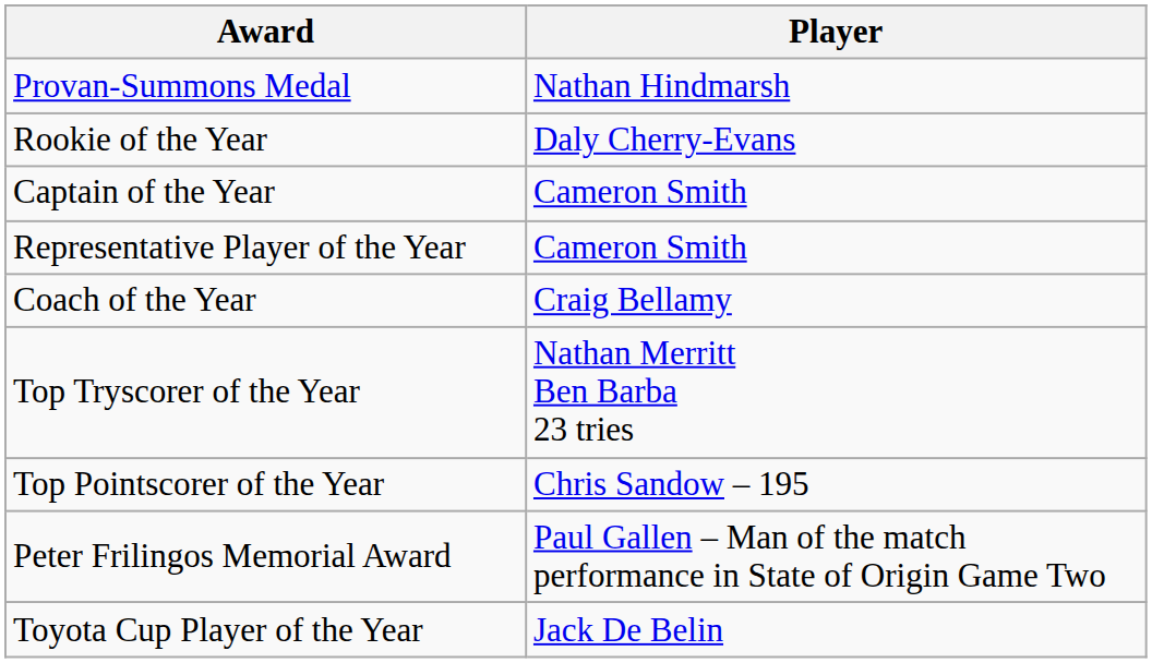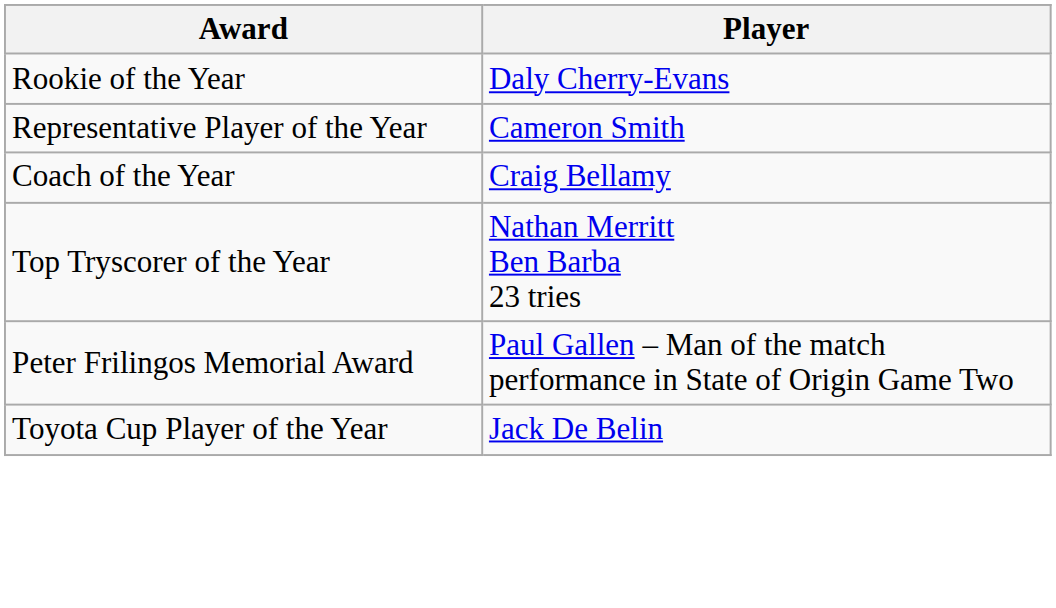 <table class="wikitable" width=540px>
 <tr>
 <th width=200px>Award</th>
 <th width=240px abbr="Player">Player</th>
 </tr>
 <tr>
-<td><a href='#'>Provan-Summons Medal</a></td>
-<td> <a href='#'>Nathan Hindmarsh</a></td>
-</tr>
-<tr>
 <td>Rookie of the Year</td>
 <td> <a href='#'>Daly Cherry-Evans</a></td>
-</tr>
-<tr>
-<td>Captain of the Year</td>
-<td> <a href='#'>Cameron Smith</a></td>
 </tr>
 <tr>
 <td>Representative Player of the Year</td>
 <td>  <a href='#'>Cameron Smith</a></td>
 </tr>
 <tr>
 <td>Coach of the Year</td>
 <td> <a href='#'>Craig Bellamy</a></td>
 </tr>
 <tr>
 <td>Top Tryscorer of the Year</td>
 <td> <a href='#'>Nathan Merritt</a> <br>  <a href='#'>Ben Barba</a><br> 23 tries</td>
 </tr>
 <tr>
-<td>Top Pointscorer of the Year</td>
-<td>  <a href='#'>Chris Sandow</a> – 195</td>
-</tr>
-<tr>
 <td>Peter Frilingos Memorial Award</td>
 <td> <a href='#'>Paul Gallen</a> – Man of the match performance in State of Origin Game Two</td>
 </tr>
 <tr>
 <td>Toyota Cup Player of the Year</td>
 <td> <a href='#'>Jack De Belin</a></td>
 </tr>
 </table>
